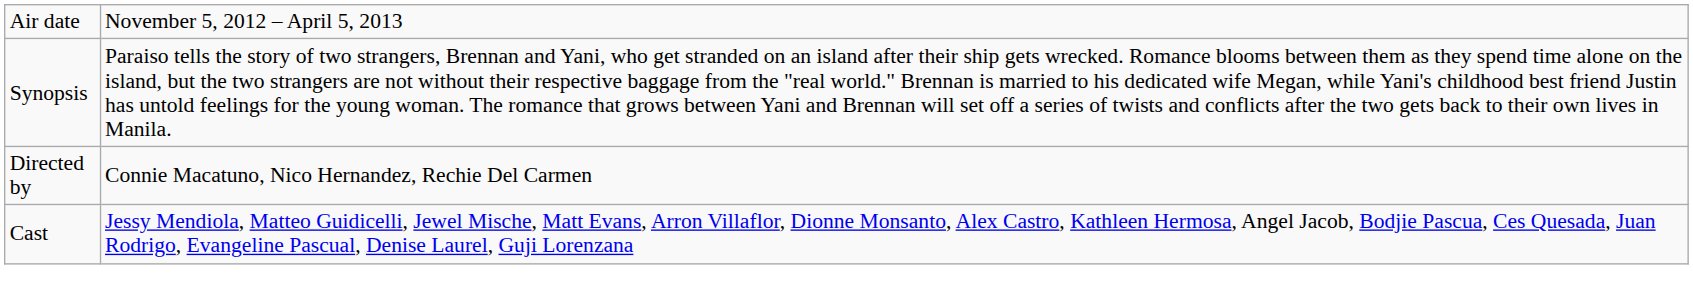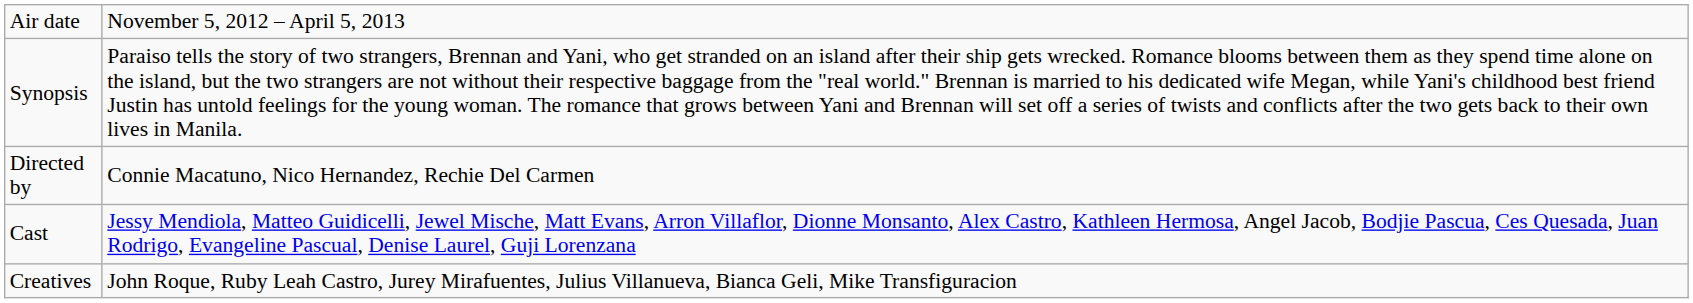 <table class="wikitable">
 <tr>
 <td>Air date</td>
 <td>November 5, 2012 – April 5, 2013</td>
 </tr>
 <tr>
 <td>Synopsis</td>
 <td>Paraiso tells the story of two strangers, Brennan and Yani, who get stranded on an island after their ship gets wrecked. Romance blooms between them as they spend time alone on the island, but the two strangers are not without their respective baggage from the "real world." Brennan is married to his dedicated wife Megan, while Yani's childhood best friend Justin has untold feelings for the young woman. The romance that grows between Yani and Brennan will set off a series of twists and conflicts after the two gets back to their own lives in Manila.</td>
 </tr>
 <tr>
 <td>Directed by</td>
 <td>Connie Macatuno, Nico Hernandez, Rechie Del Carmen</td>
 </tr>
 <tr>
 <td>Cast</td>
 <td><a href='#'>Jessy Mendiola</a>, <a href='#'>Matteo Guidicelli</a>, <a href='#'>Jewel Mische</a>, <a href='#'>Matt Evans</a>, <a href='#'>Arron Villaflor</a>, <a href='#'>Dionne Monsanto</a>, <a href='#'>Alex Castro</a>, <a href='#'>Kathleen Hermosa</a>, Angel Jacob, <a href='#'>Bodjie Pascua</a>, <a href='#'>Ces Quesada</a>, <a href='#'>Juan Rodrigo</a>, <a href='#'>Evangeline Pascual</a>, <a href='#'>Denise Laurel</a>, <a href='#'>Guji Lorenzana</a></td>
 </tr>
+<tr>
+<td>Creatives</td>
+<td>John Roque, Ruby Leah Castro, Jurey Mirafuentes, Julius Villanueva, Bianca Geli, Mike Transfiguracion</td>
+</tr>
 </table>
